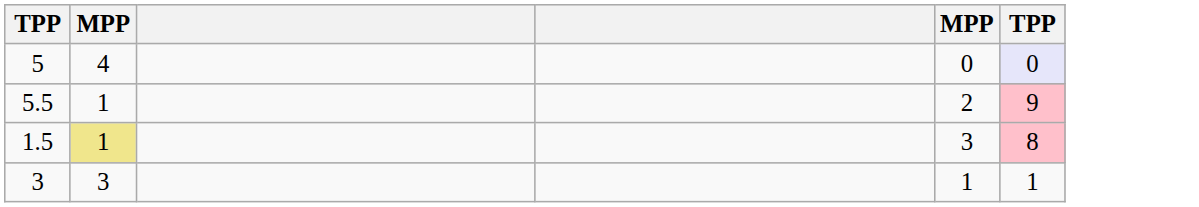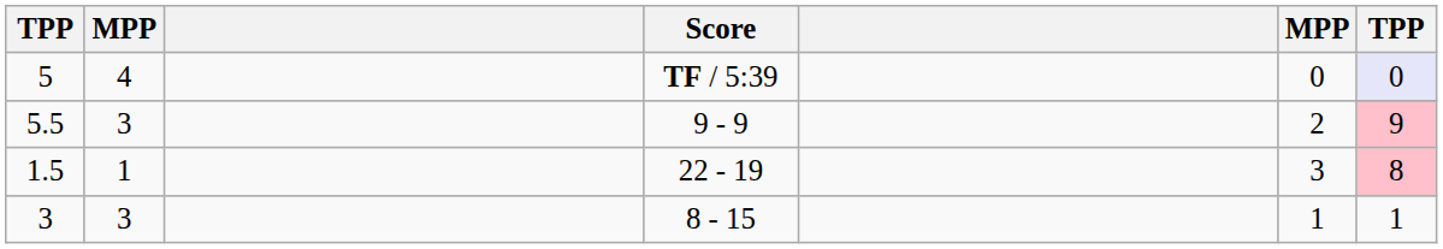 <table class="wikitable" style="text-align: center;" |>
 <tr>
 <th width="35">TPP</th>
 <th width="35">MPP</th>
 <th width="250"></th>
+<th width="75">Score</th>
 <th width="250"></th>
 <th width="35">MPP</th>
 <th width="35">TPP</th>
 </tr>
 <tr>
 <td>5</td>
 <td>4</td>
 <td style="text-align:left;"></td>
+<td><strong>TF</strong> / 5:39</td>
 <td style="text-align:left;"><strong></strong></td>
 <td>0</td>
 <td style="background: lavender;">0</td>
 </tr>
 <tr>
 <td>5.5</td>
-<td>1</td>
+<td>3</td>
 <td style="text-align:left;"><strong></strong></td>
+<td>9 - 9</td>
 <td style="text-align:left;"></td>
 <td>2</td>
 <td bgcolor=pink>9</td>
 </tr>
 <tr>
 <td>1.5</td>
-<td style="background: khaki;">1</td>
+<td>1</td>
 <td style="text-align:left;"><strong></strong></td>
+<td>22 - 19</td>
 <td style="text-align:left;"></td>
 <td>3</td>
 <td bgcolor=pink>8</td>
 </tr>
 <tr>
 <td>3</td>
 <td>3</td>
 <td style="text-align:left;"></td>
+<td>8 - 15</td>
 <td style="text-align:left;"><strong></strong></td>
 <td>1</td>
 <td>1</td>
 </tr>
 </table>
